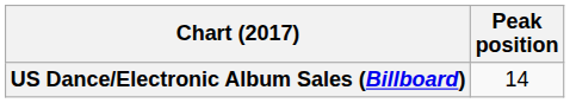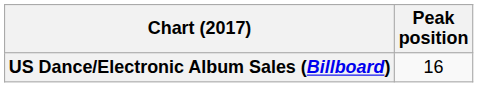 <table class="wikitable sortable plainrowheaders" style="text-align:center;">
 <tr>
 <th scope="col">Chart (2017)</th>
 <th scope="col">Peak<br>position</th>
 </tr>
 <tr>
 <th scope="row">US Dance/Electronic Album Sales (<em><a href='#'>Billboard</a></em>)</th>
-<td>14</td>
+<td>16</td>
 </tr>
 </table>
